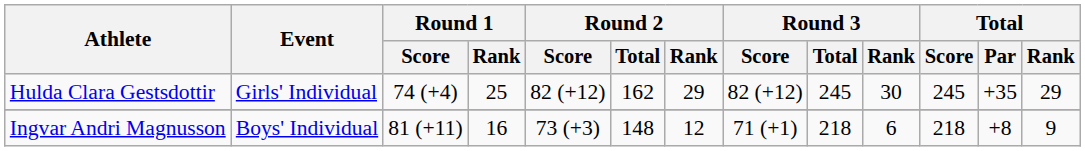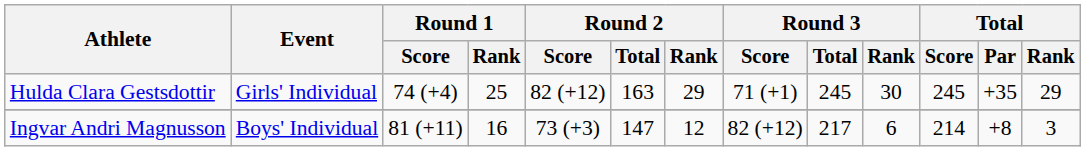 <table class="wikitable" style="font-size:90%">
 <tr>
 <th rowspan="2">Athlete</th>
 <th rowspan="2">Event</th>
 <th colspan="2">Round 1</th>
 <th colspan="3">Round 2</th>
 <th colspan="3">Round 3</th>
 <th colspan="3">Total</th>
 </tr>
 <tr style="font-size:95%">
 <th>Score</th>
 <th>Rank</th>
 <th>Score</th>
 <th>Total</th>
 <th>Rank</th>
 <th>Score</th>
 <th>Total</th>
 <th>Rank</th>
 <th>Score</th>
 <th>Par</th>
 <th>Rank</th>
 </tr>
 <tr align=center>
 <td align=left><a href='#'>Hulda Clara Gestsdottir</a></td>
 <td align=left><a href='#'>Girls' Individual</a></td>
 <td>74 (+4)</td>
 <td>25</td>
 <td>82 (+12)</td>
-<td>162</td>
+<td>163</td>
 <td>29</td>
-<td>82 (+12)</td>
+<td>71 (+1)</td>
 <td>245</td>
 <td>30</td>
 <td>245</td>
 <td>+35</td>
 <td>29</td>
 </tr>
 <tr>
 </tr>
 <tr align=center>
 <td align=left><a href='#'>Ingvar Andri Magnusson</a></td>
 <td align=left><a href='#'>Boys' Individual</a></td>
 <td>81 (+11)</td>
 <td>16</td>
 <td>73 (+3)</td>
-<td>148</td>
+<td>147</td>
 <td>12</td>
-<td>71 (+1)</td>
-<td>218</td>
+<td>82 (+12)</td>
+<td>217</td>
 <td>6</td>
-<td>218</td>
+<td>214</td>
 <td>+8</td>
-<td>9</td>
+<td>3</td>
 </tr>
 </table>
